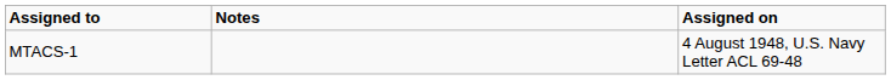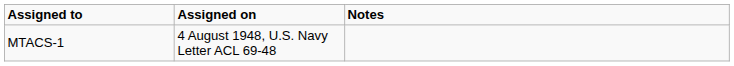 <table class="wikitable" style="width: 70%;">
 <tr>
 <td style="width: 200px;"><strong>Assigned to</strong></td>
+<td style="width: 200px;"><strong>Assigned on</strong></td>
 <td><strong>Notes</strong></td>
-<td style="width: 200px;"><strong>Assigned on</strong></td>
 </tr>
 <tr>
 <td>MTACS-1</td>
+<td>4 August 1948, U.S. Navy Letter ACL 69-48</td>
 <td></td>
-<td>4 August 1948, U.S. Navy Letter ACL 69-48</td>
 </tr>
 </table>
